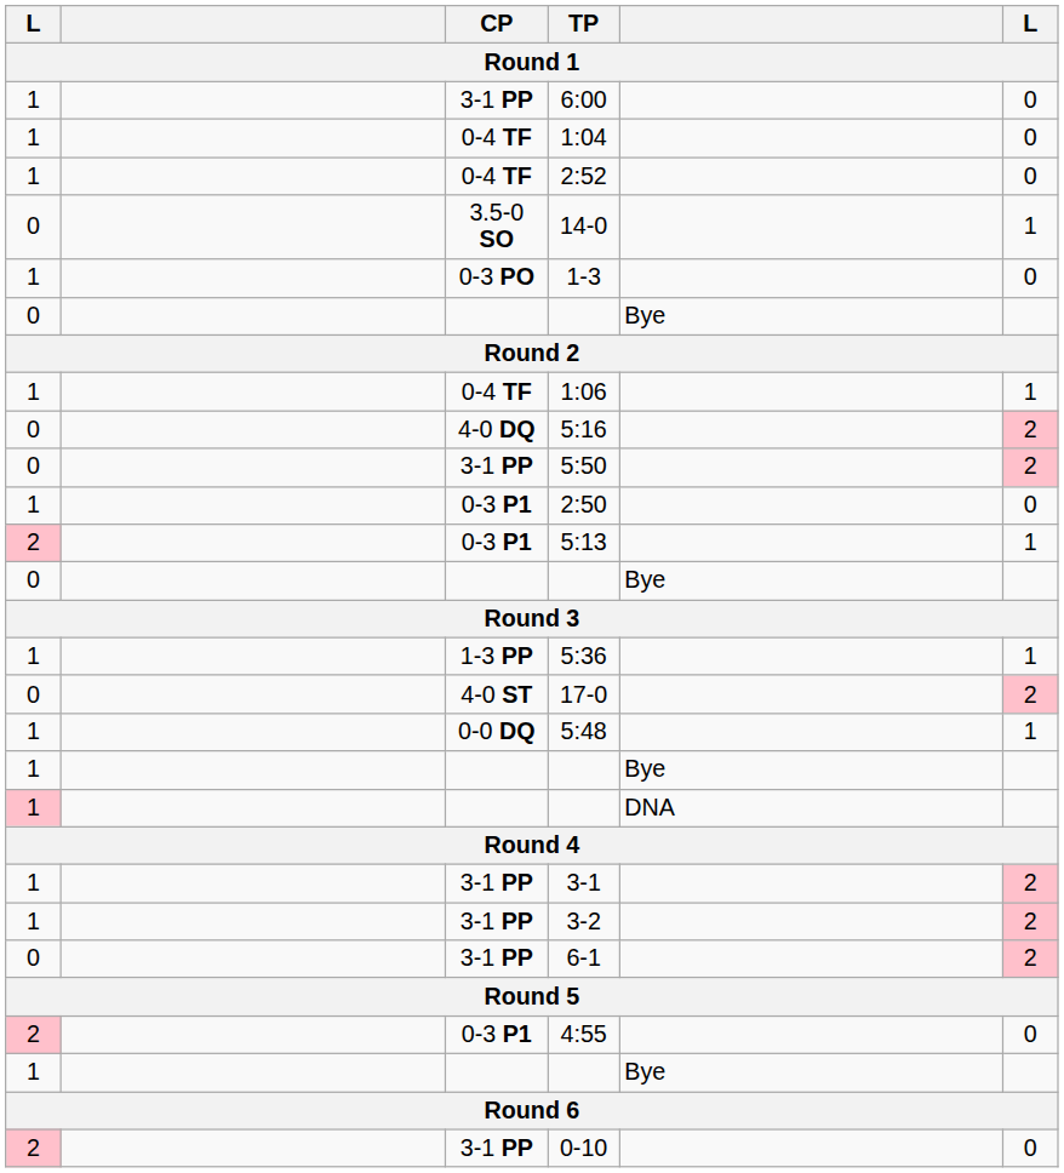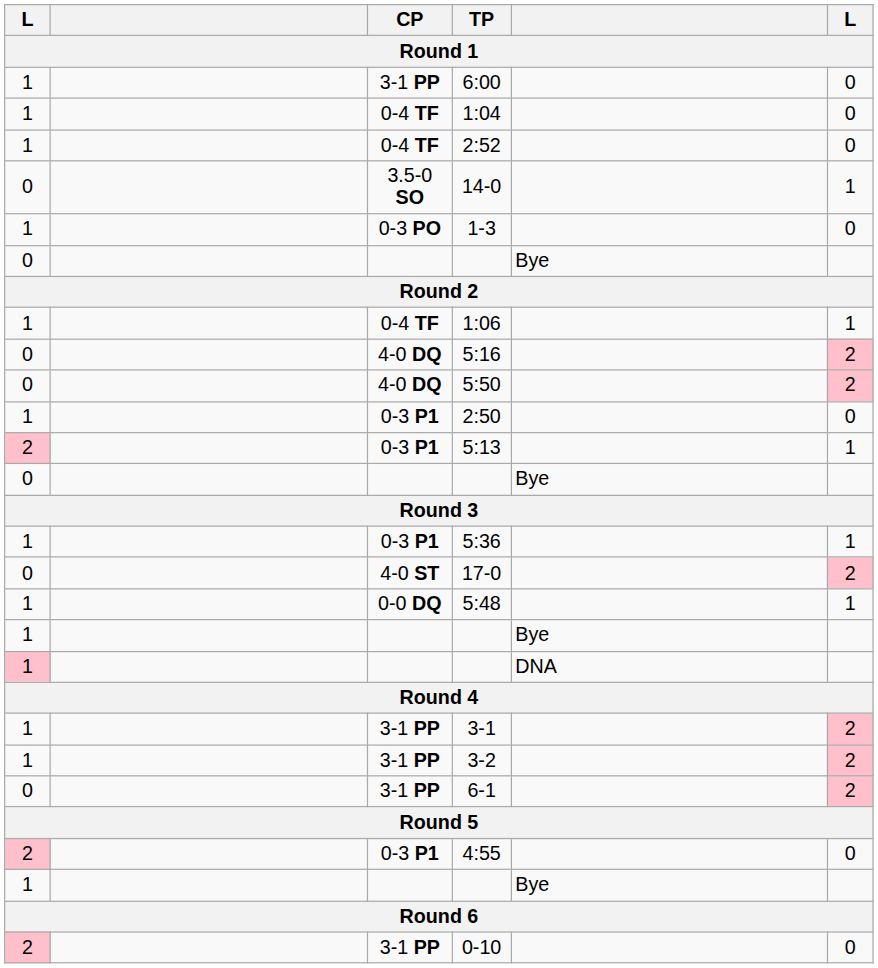 <table class="wikitable" style="text-align: center;" |>
 <tr>
 <th width="30">L</th>
 <th width="250"></th>
 <th width="62">CP</th>
 <th width="40">TP</th>
 <th width="250"></th>
 <th width="30">L</th>
 </tr>
 <tr>
 <th colspan="7">Round 1</th>
 </tr>
 <tr>
 <td>1</td>
 <td style="text-align:left;"></td>
 <td>3-1 <strong>PP</strong></td>
 <td>6:00</td>
 <td style="text-align:left;"><strong></strong></td>
 <td>0</td>
 </tr>
 <tr>
 <td>1</td>
 <td style="text-align:left;"></td>
 <td>0-4 <strong>TF</strong></td>
 <td>1:04</td>
 <td style="text-align:left;"><strong></strong></td>
 <td>0</td>
 </tr>
 <tr>
 <td>1</td>
 <td style="text-align:left;"></td>
 <td>0-4 <strong>TF</strong></td>
 <td>2:52</td>
 <td style="text-align:left;"><strong></strong></td>
 <td>0</td>
 </tr>
 <tr>
 <td>0</td>
 <td style="text-align:left;"><strong></strong></td>
 <td>3.5-0 <strong>SO</strong></td>
 <td>14-0</td>
 <td style="text-align:left;"></td>
 <td>1</td>
 </tr>
 <tr>
 <td>1</td>
 <td style="text-align:left;"></td>
 <td>0-3 <strong>PO</strong></td>
 <td>1-3</td>
 <td style="text-align:left;"><strong></strong></td>
 <td>0</td>
 </tr>
 <tr>
 <td>0</td>
 <td style="text-align:left;"><strong></strong></td>
 <td></td>
 <td></td>
 <td style="text-align:left;">Bye</td>
 <td></td>
 </tr>
 <tr>
 <th colspan="7">Round 2</th>
 </tr>
 <tr>
 <td>1</td>
 <td style="text-align:left;"></td>
 <td>0-4 <strong>TF</strong></td>
 <td>1:06</td>
 <td style="text-align:left;"><strong></strong></td>
 <td>1</td>
 </tr>
 <tr>
 <td>0</td>
 <td style="text-align:left;"><strong></strong></td>
 <td>4-0 <strong>DQ</strong></td>
 <td>5:16</td>
 <td style="text-align:left;"></td>
 <td bgcolor=pink>2</td>
 </tr>
 <tr>
 <td>0</td>
 <td style="text-align:left;"><strong></strong></td>
-<td>3-1 <strong>PP</strong></td>
+<td>4-0 <strong>DQ</strong></td>
 <td>5:50</td>
 <td style="text-align:left;"></td>
 <td bgcolor=pink>2</td>
 </tr>
 <tr>
 <td>1</td>
 <td style="text-align:left;"></td>
 <td>0-3 <strong>P1</strong></td>
 <td>2:50</td>
 <td style="text-align:left;"><strong></strong></td>
 <td>0</td>
 </tr>
 <tr>
 <td bgcolor=pink>2</td>
 <td style="text-align:left;"></td>
 <td>0-3 <strong>P1</strong></td>
 <td>5:13</td>
 <td style="text-align:left;"><strong></strong></td>
 <td>1</td>
 </tr>
 <tr>
 <td>0</td>
 <td style="text-align:left;"><strong></strong></td>
 <td></td>
 <td></td>
 <td style="text-align:left;">Bye</td>
 <td></td>
 </tr>
 <tr>
 <th colspan="7">Round 3</th>
 </tr>
 <tr>
 <td>1</td>
 <td style="text-align:left;"></td>
-<td>1-3 <strong>PP</strong></td>
+<td>0-3 <strong>P1</strong></td>
 <td>5:36</td>
 <td style="text-align:left;"><strong></strong></td>
 <td>1</td>
 </tr>
 <tr>
 <td>0</td>
 <td style="text-align:left;"><strong></strong></td>
 <td>4-0 <strong>ST</strong></td>
 <td>17-0</td>
 <td style="text-align:left;"></td>
 <td bgcolor=pink>2</td>
 </tr>
 <tr>
 <td>1</td>
 <td style="text-align:left;"></td>
 <td>0-0 <strong>DQ</strong></td>
 <td>5:48</td>
 <td style="text-align:left;"></td>
 <td>1</td>
 </tr>
 <tr>
 <td>1</td>
 <td style="text-align:left;"><strong></strong></td>
 <td></td>
 <td></td>
 <td style="text-align:left;">Bye</td>
 <td></td>
 </tr>
 <tr>
 <td bgcolor=pink>1</td>
 <td style="text-align:left;"></td>
 <td></td>
 <td></td>
 <td style="text-align:left;">DNA</td>
 <td></td>
 </tr>
 <tr>
 <th colspan="7">Round 4</th>
 </tr>
 <tr>
 <td>1</td>
 <td style="text-align:left;"><strong></strong></td>
 <td>3-1 <strong>PP</strong></td>
 <td>3-1</td>
 <td style="text-align:left;"></td>
 <td bgcolor=pink>2</td>
 </tr>
 <tr>
 <td>1</td>
 <td style="text-align:left;"><strong></strong></td>
 <td>3-1 <strong>PP</strong></td>
 <td>3-2</td>
 <td style="text-align:left;"></td>
 <td bgcolor=pink>2</td>
 </tr>
 <tr>
 <td>0</td>
 <td style="text-align:left;"><strong></strong></td>
 <td>3-1 <strong>PP</strong></td>
 <td>6-1</td>
 <td style="text-align:left;"></td>
 <td bgcolor=pink>2</td>
 </tr>
 <tr>
 <th colspan="7">Round 5</th>
 </tr>
 <tr>
 <td bgcolor=pink>2</td>
 <td style="text-align:left;"></td>
 <td>0-3 <strong>P1</strong></td>
 <td>4:55</td>
 <td style="text-align:left;"><strong></strong></td>
 <td>0</td>
 </tr>
 <tr>
 <td>1</td>
 <td style="text-align:left;"><strong></strong></td>
 <td></td>
 <td></td>
 <td style="text-align:left;">Bye</td>
 <td></td>
 </tr>
 <tr>
 <th colspan="7">Round 6</th>
 </tr>
 <tr>
 <td bgcolor=pink>2</td>
 <td style="text-align:left;"></td>
 <td>3-1 <strong>PP</strong></td>
 <td>0-10</td>
 <td style="text-align:left;"><strong></strong></td>
 <td>0</td>
 </tr>
 </table>
